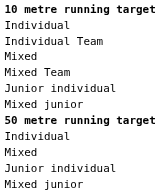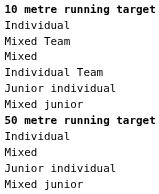 <table>
 <tr>
 <th colspan=4>10 metre running target</th>
 </tr>
 <tr>
 <td>Individual</td>
 <td></td>
 <td></td>
 <td></td>
 </tr>
 <tr>
-<td>Individual Team</td>
+<td>Mixed Team</td>
 <td></td>
 <td></td>
 <td></td>
 </tr>
 <tr>
 <td>Mixed</td>
 <td></td>
 <td></td>
 <td></td>
 </tr>
 <tr>
-<td>Mixed Team</td>
+<td>Individual Team</td>
 <td></td>
 <td></td>
 <td></td>
 </tr>
 <tr>
 <td>Junior individual</td>
 <td></td>
 <td></td>
 <td></td>
 </tr>
 <tr>
 <td>Mixed junior</td>
 <td></td>
 <td></td>
 <td></td>
 </tr>
 <tr>
 <th colspan=4>50 metre running target</th>
 </tr>
 <tr>
 <td>Individual</td>
 <td></td>
 <td></td>
 <td></td>
 </tr>
 <tr>
 <td>Mixed</td>
 <td></td>
 <td></td>
 <td></td>
 </tr>
 <tr>
 <td>Junior individual</td>
 <td></td>
 <td></td>
 <td></td>
 </tr>
 <tr>
 <td>Mixed junior</td>
 <td></td>
 <td></td>
 <td></td>
 </tr>
 </table>
